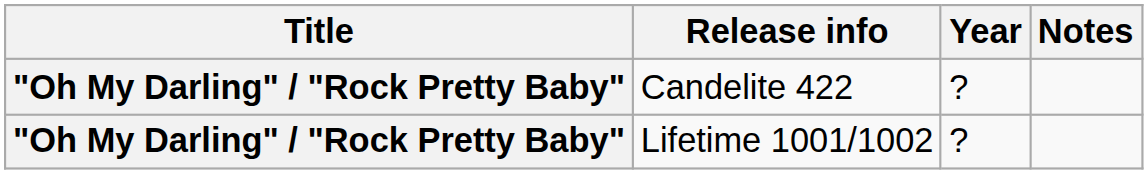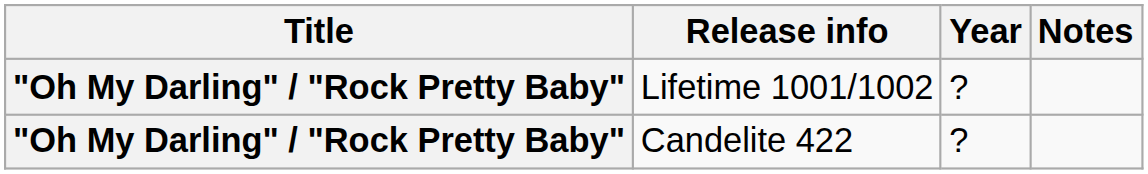 <table class="wikitable plainrowheaders sortable">
 <tr>
 <th scope="col">Title</th>
 <th scope="col">Release info</th>
 <th scope="col">Year</th>
 <th scope="col" class="unsortable">Notes</th>
 </tr>
 <tr>
 <th scope="row">"Oh My Darling" / "Rock Pretty Baby"</th>
-<td>Candelite 422</td>
+<td>Lifetime 1001/1002</td>
 <td>?</td>
 <td></td>
 </tr>
 <tr>
 <th scope="row">"Oh My Darling" / "Rock Pretty Baby"</th>
-<td>Lifetime 1001/1002</td>
+<td>Candelite 422</td>
 <td>?</td>
 <td></td>
 </tr>
 </table>
